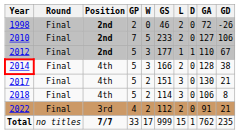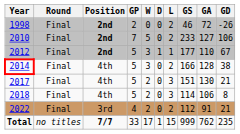 <table class="wikitable" style="text-align: center;">
 <tr>
 <th>Year</th>
 <th>Round</th>
 <th>Position</th>
 <th>GP</th>
 <th>W</th>
+<th>D</th>
+<th>L</th>
 <th>GS</th>
-<th>L</th>
-<th>D</th>
 <th>GA</th>
 <th>GD</th>
 </tr>
 <tr bgcolor=silver>
 <td><a href='#'>1998</a></td>
 <td>Final</td>
 <td><strong>2nd</strong></td>
 <td>2</td>
 <td>0</td>
+<td>0</td>
+<td>2</td>
 <td>46</td>
-<td>2</td>
-<td>0</td>
 <td>72</td>
 <td>-26</td>
 </tr>
 <tr bgcolor=silver>
 <td><a href='#'>2010</a></td>
 <td>Final</td>
 <td><strong>2nd</strong></td>
 <td>7</td>
 <td>5</td>
+<td>0</td>
+<td>2</td>
 <td>233</td>
-<td>2</td>
-<td>0</td>
 <td>127</td>
 <td>106</td>
 </tr>
 <tr bgcolor=silver>
 <td><a href='#'>2012</a></td>
 <td>Final</td>
 <td><strong>2nd</strong></td>
 <td>5</td>
 <td>3</td>
-<td>177</td>
 <td>1</td>
 <td>1</td>
+<td>177</td>
 <td>110</td>
 <td>67</td>
 </tr>
 <tr bgcolor=>
 <td style="border: 3px solid red"><a href='#'>2014</a></td>
 <td>Final</td>
 <td>4th</td>
 <td>5</td>
 <td>3</td>
+<td>0</td>
+<td>2</td>
 <td>166</td>
-<td>2</td>
-<td>0</td>
 <td>128</td>
 <td>38</td>
 </tr>
 <tr bgcolor=>
 <td><a href='#'>2017</a></td>
 <td>Final</td>
 <td>4th</td>
 <td>5</td>
 <td>2</td>
+<td>0</td>
+<td>3</td>
 <td>151</td>
-<td>3</td>
-<td>0</td>
 <td>130</td>
 <td>21</td>
 </tr>
 <tr bgcolor=>
 <td><a href='#'>2018</a></td>
 <td>Final</td>
 <td>4th</td>
 <td>5</td>
 <td>2</td>
+<td>0</td>
+<td>3</td>
 <td>114</td>
-<td>3</td>
-<td>0</td>
 <td>106</td>
 <td>8</td>
 </tr>
 <tr bgcolor=#cc9966>
 <td><a href='#'>2022</a></td>
 <td>Final</td>
 <td>3rd</td>
 <td>4</td>
 <td>2</td>
+<td>0</td>
+<td>2</td>
 <td>112</td>
-<td>2</td>
-<td>0</td>
 <td>91</td>
 <td>21</td>
 </tr>
 <tr>
 <td><strong>Total</strong></td>
 <td><em>no titles</em></td>
 <td><strong>7/7</strong></td>
 <td>33</td>
 <td>17</td>
+<td>1</td>
+<td>15</td>
 <td>999</td>
-<td>15</td>
-<td>1</td>
 <td>762</td>
 <td>235</td>
 </tr>
 </table>
